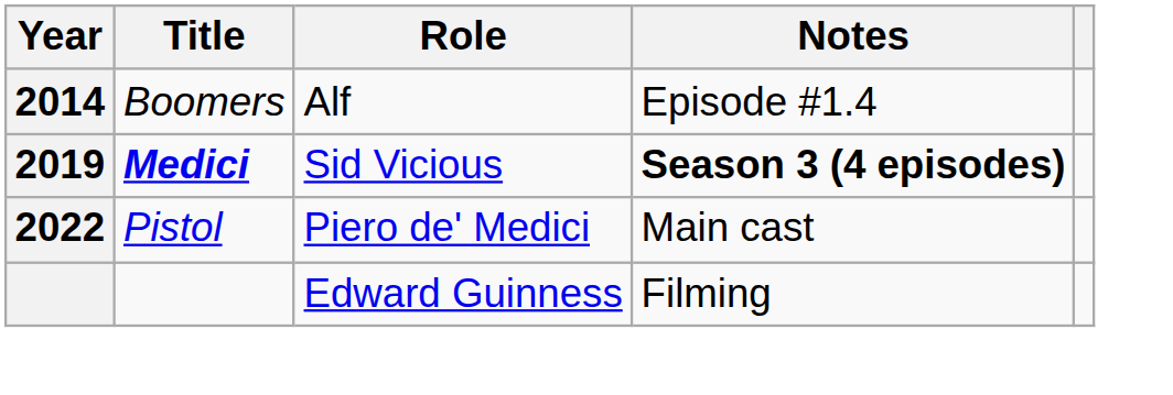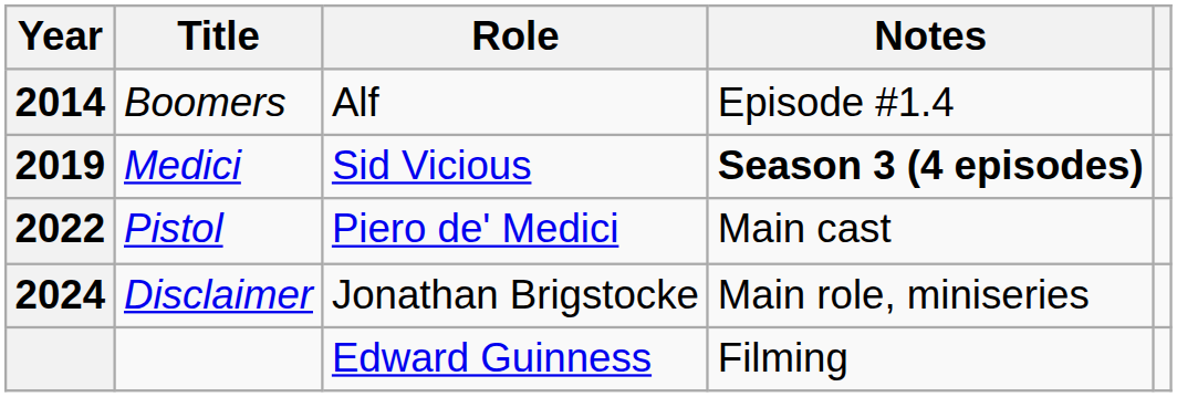 <table class="wikitable plainrowheaders sortable"  style=font-size:100%>
 <tr>
 <th scope="col">Year</th>
 <th scope="col">Title</th>
 <th scope="col">Role</th>
 <th scope="col" class="unsortable">Notes</th>
 <th scope="col" class="unsortable"></th>
 </tr>
 <tr>
 <th scope=row>2014</th>
 <td><em>Boomers</em></td>
 <td>Alf</td>
 <td>Episode #1.4</td>
 <td></td>
 </tr>
 <tr>
 <th scope=row>2019</th>
-<td><strong><em><a href='#'>Medici</a></em></strong></td>
+<td><em><a href='#'>Medici</a></em></td>
 <td><a href='#'>Sid Vicious</a></td>
 <td><strong>Season 3 (4 episodes)</strong></td>
 <td></td>
 </tr>
 <tr>
 <th scope=row>2022</th>
 <td><em><a href='#'>Pistol</a></em></td>
 <td><a href='#'>Piero de' Medici</a></td>
 <td>Main cast</td>
 <td></td>
 </tr>
 <tr>
+<th scope=row>2024</th>
+<td><a href='#'><em>Disclaimer</em></a></td>
+<td>Jonathan Brigstocke</td>
+<td>Main role, miniseries</td>
+<td></td>
+</tr>
+<tr>
 <th scope=row></th>
 <td></td>
 <td><a href='#'>Edward Guinness</a></td>
 <td>Filming</td>
 <td></td>
 </tr>
 </table>
